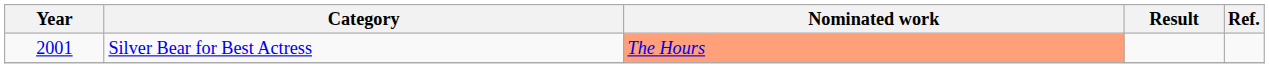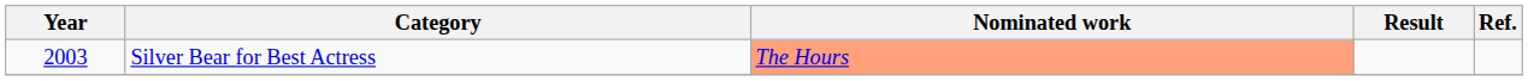 <table class=wikitable>
 <tr>
 <th scope="col" style="width:5em;">Year</th>
 <th scope="col" style="width:28em;">Category</th>
 <th scope="col" style="width:27em;">Nominated work</th>
 <th scope="col" style="width:5em;">Result</th>
 <th>Ref.</th>
 </tr>
 <tr>
-<td style="text-align:center;"><a href='#'>2001</a></td>
+<td style="text-align:center;"><a href='#'>2003</a></td>
 <td><a href='#'>Silver Bear for Best Actress</a></td>
 <td style="background: lightsalmon;"><em><a href='#'>The Hours</a></em></td>
 <td></td>
 <td style="text-align:center;"></td>
 </tr>
 <tr>
 </tr>
 </table>
